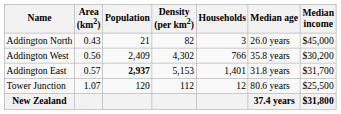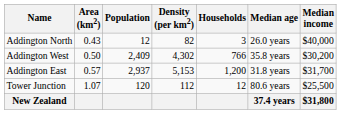 <table class="wikitable">
 <tr>
 <th>Name</th>
 <th>Area<br>(km<sup>2</sup>)</th>
 <th>Population</th>
 <th>Density<br>(per km<sup>2</sup>)</th>
 <th>Households</th>
 <th>Median age</th>
 <th>Median<br>income</th>
 </tr>
 <tr>
 <td>Addington North</td>
 <td style="text-align:right;">0.43</td>
-<td style="text-align:right;">21</td>
+<td style="text-align:right;">12</td>
 <td style="text-align:right;">82</td>
 <td style="text-align:right;">3</td>
 <td>26.0 years</td>
-<td>$45,000</td>
+<td>$40,000</td>
 </tr>
 <tr>
 <td>Addington West</td>
-<td style="text-align:right;">0.56</td>
+<td style="text-align:right;">0.50</td>
 <td style="text-align:right;">2,409</td>
 <td style="text-align:right;">4,302</td>
 <td style="text-align:right;">766</td>
 <td>35.8 years</td>
 <td>$30,200</td>
 </tr>
 <tr>
 <td>Addington East</td>
 <td style="text-align:right;">0.57</td>
-<td style="text-align:right;"><strong>2,937</strong></td>
+<td style="text-align:right;">2,937</td>
 <td style="text-align:right;">5,153</td>
-<td style="text-align:right;">1,401</td>
+<td style="text-align:right;">1,200</td>
 <td>31.8 years</td>
 <td>$31,700</td>
 </tr>
 <tr>
 <td>Tower Junction</td>
 <td style="text-align:right;">1.07</td>
 <td style="text-align:right;">120</td>
 <td style="text-align:right;">112</td>
 <td style="text-align:right;">12</td>
 <td>80.6 years</td>
 <td>$25,500</td>
 </tr>
 <tr>
 <th>New Zealand</th>
 <th></th>
 <th></th>
 <th></th>
 <th></th>
 <th>37.4 years</th>
 <th style="text-align:left;">$31,800</th>
 </tr>
 </table>
